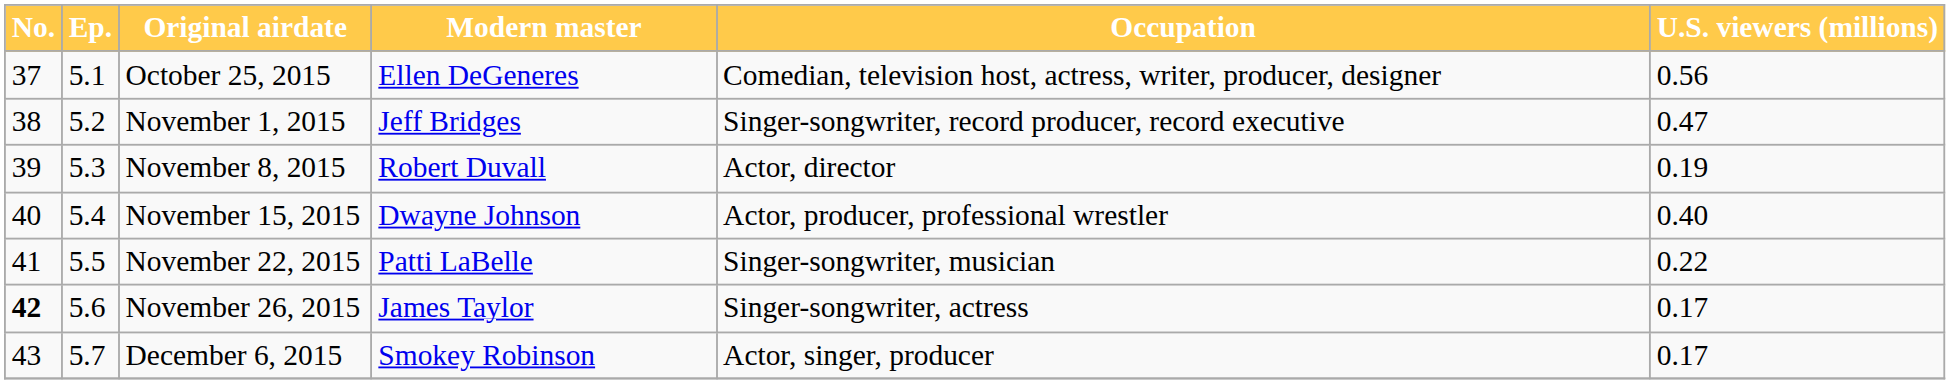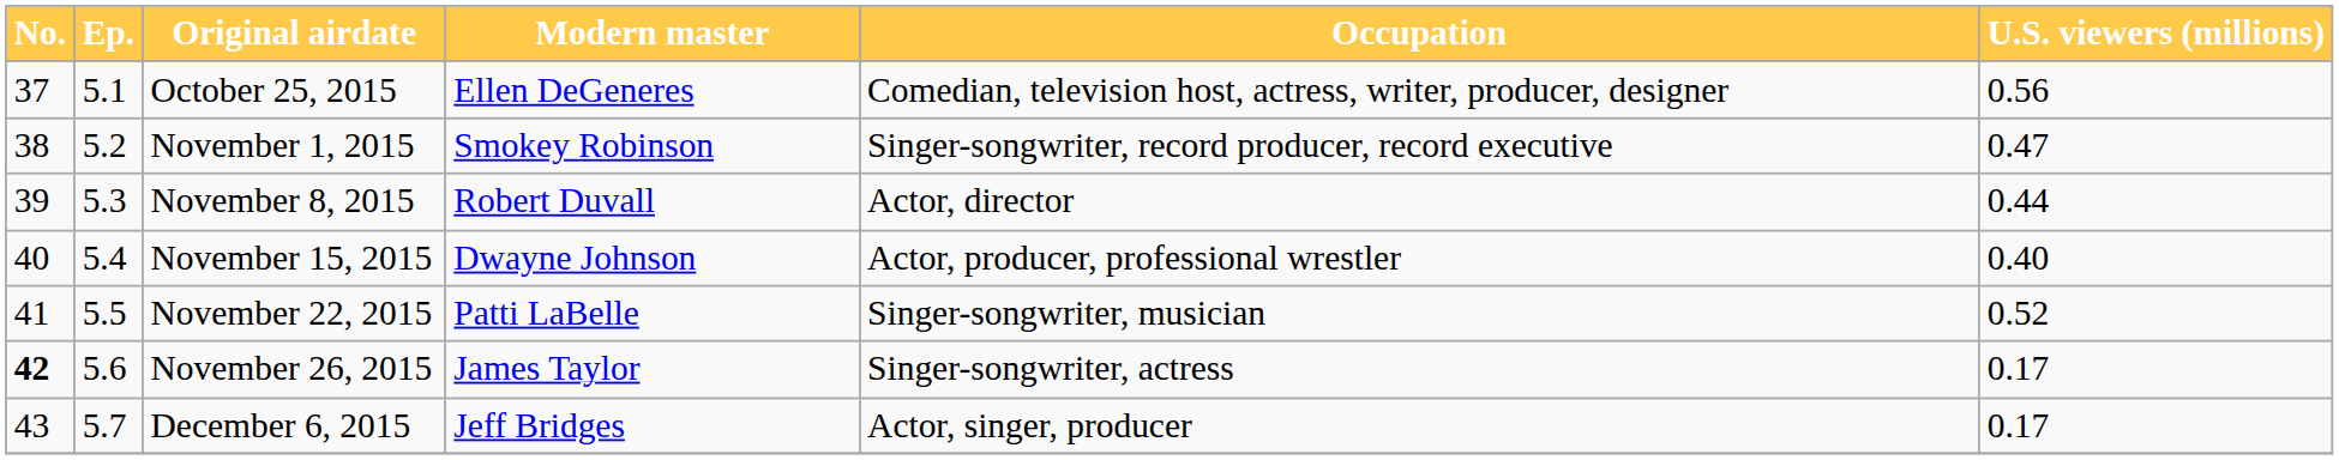 <table class="wikitable">
 <tr style="color:white">
 <th style="background:#ffca4a; width:20px;">No.</th>
 <th style="background:#ffca4a; width:20px;">Ep.</th>
 <th style="background:#ffca4a; width:130px;">Original airdate</th>
 <th style="background:#ffca4a; width:180px;">Modern master</th>
 <th style="background:#ffca4a; width:500px;">Occupation</th>
 <th style="background:#ffca4a;">U.S. viewers (millions)</th>
 </tr>
 <tr>
 <td>37</td>
 <td>5.1</td>
 <td>October 25, 2015</td>
 <td><a href='#'>Ellen DeGeneres</a></td>
 <td>Comedian, television host, actress, writer, producer, designer</td>
 <td>0.56</td>
 </tr>
 <tr>
 <td>38</td>
 <td>5.2</td>
 <td>November 1, 2015</td>
-<td><a href='#'>Jeff Bridges</a></td>
+<td><a href='#'>Smokey Robinson</a></td>
 <td>Singer-songwriter, record producer, record executive</td>
 <td>0.47</td>
 </tr>
 <tr>
 <td>39</td>
 <td>5.3</td>
 <td>November 8, 2015</td>
 <td><a href='#'>Robert Duvall</a></td>
 <td>Actor, director</td>
-<td>0.19</td>
+<td>0.44</td>
 </tr>
 <tr>
 <td>40</td>
 <td>5.4</td>
 <td>November 15, 2015</td>
 <td><a href='#'>Dwayne Johnson</a></td>
 <td>Actor, producer, professional wrestler</td>
 <td>0.40</td>
 </tr>
 <tr>
 <td>41</td>
 <td>5.5</td>
 <td>November 22, 2015</td>
 <td><a href='#'>Patti LaBelle</a></td>
 <td>Singer-songwriter, musician</td>
-<td>0.22</td>
+<td>0.52</td>
 </tr>
 <tr>
 <td><strong>42</strong></td>
 <td>5.6</td>
 <td>November 26, 2015</td>
 <td><a href='#'>James Taylor</a></td>
 <td>Singer-songwriter, actress</td>
 <td>0.17</td>
 </tr>
 <tr>
 <td>43</td>
 <td>5.7</td>
 <td>December 6, 2015</td>
-<td><a href='#'>Smokey Robinson</a></td>
+<td><a href='#'>Jeff Bridges</a></td>
 <td>Actor, singer, producer</td>
 <td>0.17</td>
 </tr>
 <tr>
 </tr>
 </table>
